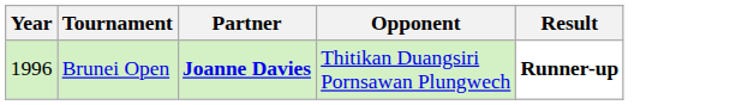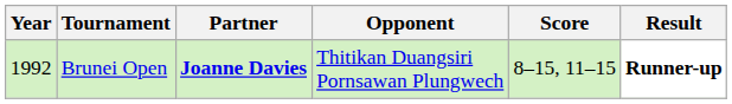 <table class="sortable wikitable" style="font-size: 90%;">
 <tr>
 <th>Year</th>
 <th>Tournament</th>
 <th>Partner</th>
 <th>Opponent</th>
+<th>Score</th>
 <th>Result</th>
 </tr>
 <tr style="background:#D4F1C5">
-<td align="center">1996</td>
+<td align="center">1992</td>
 <td align="left"><a href='#'>Brunei Open</a></td>
 <td align="left"><strong> <a href='#'>Joanne Davies</a></strong></td>
 <td align="left"> <a href='#'>Thitikan Duangsiri</a> <br>  <a href='#'>Pornsawan Plungwech</a></td>
+<td align="left">8–15, 11–15</td>
 <td style="text-align:left; background:white"> <strong>Runner-up</strong></td>
 </tr>
 </table>
